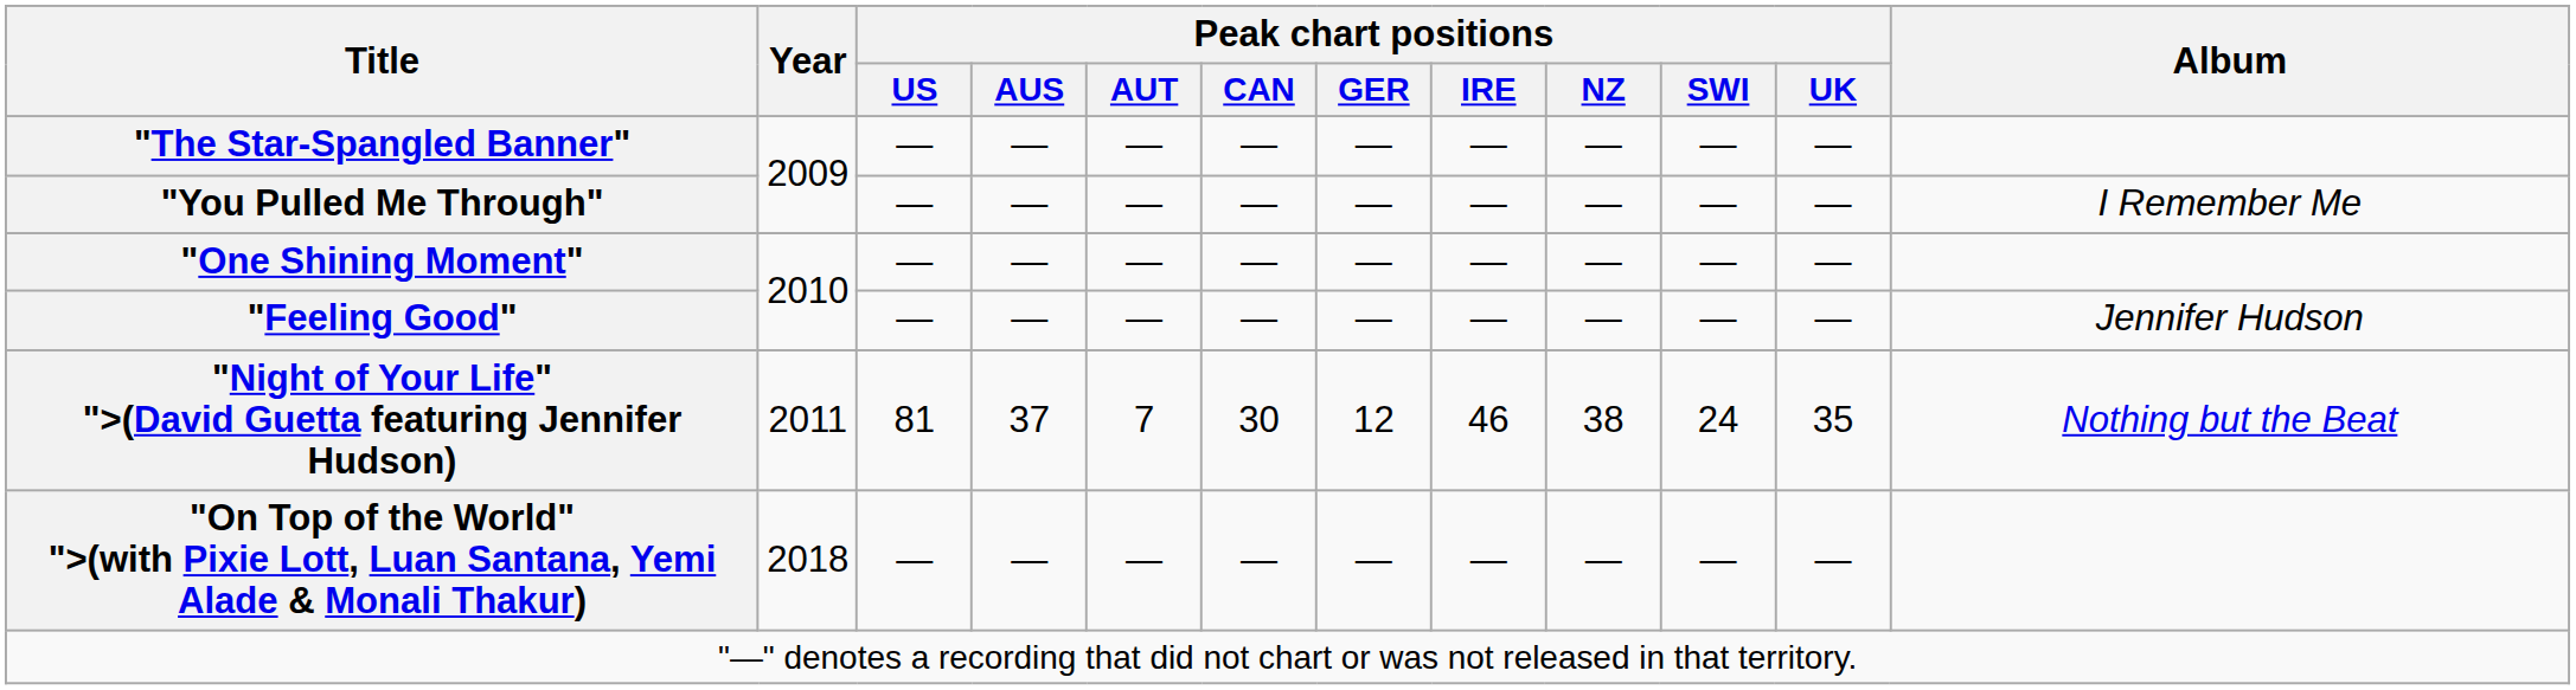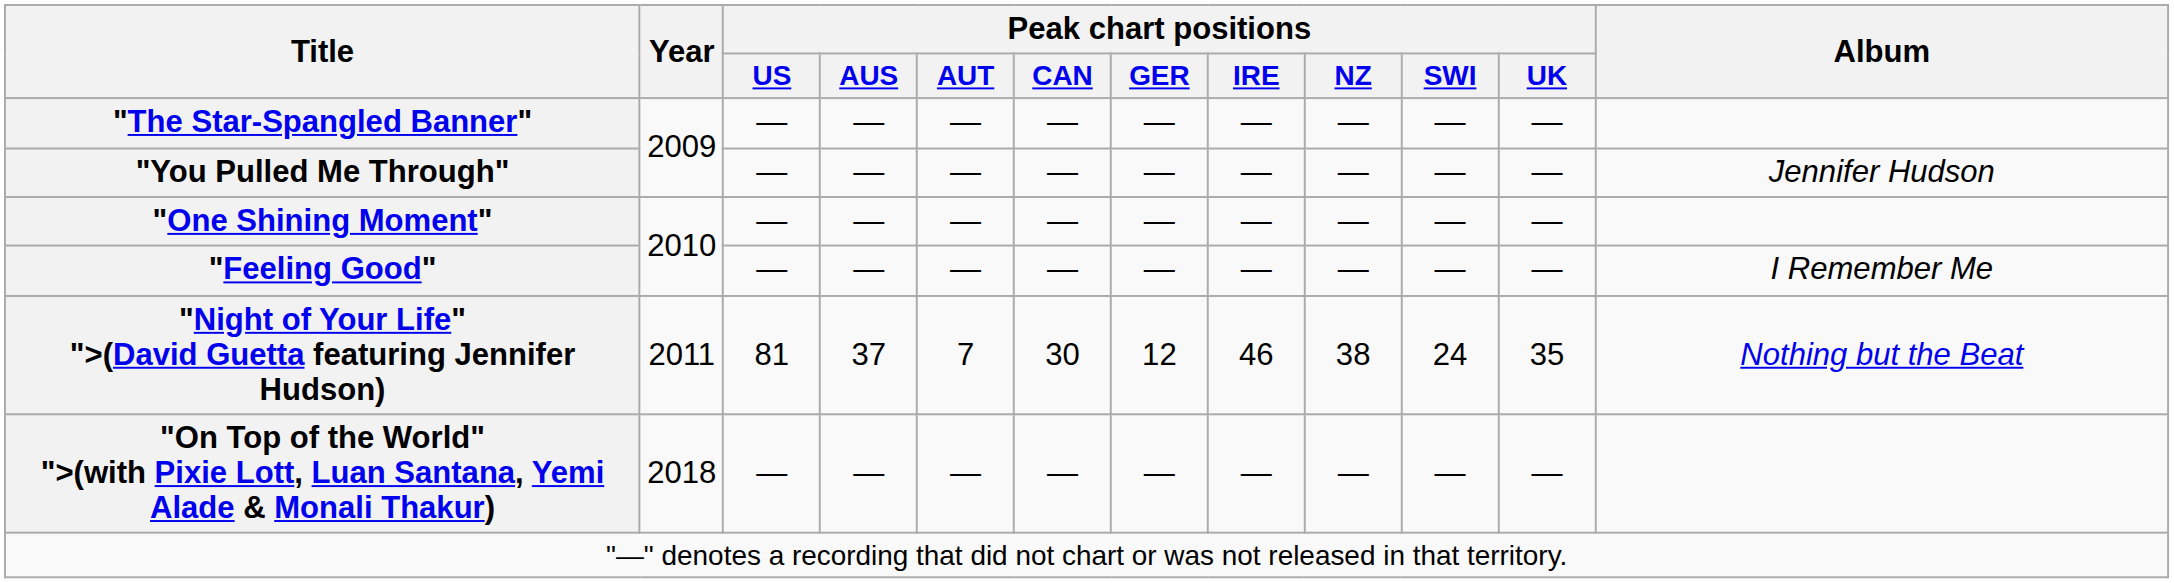 <table class="wikitable plainrowheaders" style="text-align:center;" border="1">
 <tr>
 <th scope="col" rowspan="2" style="width:20em;">Title</th>
 <th scope="col" rowspan="2">Year</th>
 <th scope="col" colspan="9">Peak chart positions</th>
 <th scope="col" rowspan="2" style="width:18em;">Album</th>
 </tr>
 <tr>
 <th scope="col" style="width:3em;font-size:90%;"><a href='#'>US</a><br></th>
 <th scope="col" style="width:3em;font-size:90%;"><a href='#'>AUS</a><br></th>
 <th scope="col" style="width:3em;font-size:90%;"><a href='#'>AUT</a><br></th>
 <th scope="col" style="width:3em;font-size:90%;"><a href='#'>CAN</a><br></th>
 <th scope="col" style="width:3em;font-size:90%;"><a href='#'>GER</a><br></th>
 <th scope="col" style="width:3em;font-size:90%;"><a href='#'>IRE</a><br></th>
 <th scope="col" style="width:3em;font-size:90%;"><a href='#'>NZ</a><br></th>
 <th scope="col" style="width:3em;font-size:90%;"><a href='#'>SWI</a><br></th>
 <th scope="col" style="width:3em;font-size:90%;"><a href='#'>UK</a><br></th>
 </tr>
 <tr>
 <th scope="row">"<a href='#'>The Star-Spangled Banner</a>" </th>
 <td rowspan="2">2009</td>
 <td>—</td>
 <td>—</td>
 <td>—</td>
 <td>—</td>
 <td>—</td>
 <td>—</td>
 <td>—</td>
 <td>—</td>
 <td>—</td>
 <td></td>
 </tr>
 <tr>
 <th scope="row">"You Pulled Me Through"</th>
 <td>—</td>
 <td>—</td>
 <td>—</td>
 <td>—</td>
 <td>—</td>
 <td>—</td>
 <td>—</td>
 <td>—</td>
 <td>—</td>
-<td><em>I Remember Me</em></td>
+<td><em>Jennifer Hudson</em></td>
 </tr>
 <tr>
 <th scope="row">"<a href='#'>One Shining Moment</a>"</th>
 <td rowspan="2">2010</td>
 <td>—</td>
 <td>—</td>
 <td>—</td>
 <td>—</td>
 <td>—</td>
 <td>—</td>
 <td>—</td>
 <td>—</td>
 <td>—</td>
 <td></td>
 </tr>
 <tr>
 <th scope="row">"<a href='#'>Feeling Good</a>"</th>
 <td>—</td>
 <td>—</td>
 <td>—</td>
 <td>—</td>
 <td>—</td>
 <td>—</td>
 <td>—</td>
 <td>—</td>
 <td>—</td>
-<td><em>Jennifer Hudson</em></td>
+<td><em>I Remember Me</em></td>
 </tr>
 <tr>
 <th scope="row">"<a href='#'>Night of Your Life</a>"<br><span>">(<a href='#'>David Guetta</a> featuring Jennifer Hudson)</span></th>
 <td>2011</td>
 <td>81</td>
 <td>37</td>
 <td>7</td>
 <td>30</td>
 <td>12</td>
 <td>46</td>
 <td>38</td>
 <td>24</td>
 <td>35</td>
 <td><em><a href='#'>Nothing but the Beat</a></em></td>
 </tr>
 <tr>
 <th scope="row">"On Top of the World"<br><span>">(with <a href='#'>Pixie Lott</a>, <a href='#'>Luan Santana</a>, <a href='#'>Yemi Alade</a> & <a href='#'>Monali Thakur</a>)</span></th>
 <td>2018</td>
 <td>—</td>
 <td>—</td>
 <td>—</td>
 <td>—</td>
 <td>—</td>
 <td>—</td>
 <td>—</td>
 <td>—</td>
 <td>—</td>
 <td></td>
 </tr>
 <tr>
 <td colspan="12" style="font-size:90%">"—" denotes a recording that did not chart or was not released in that territory.</td>
 </tr>
 </table>
